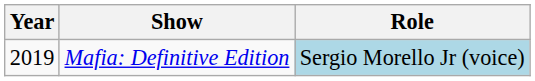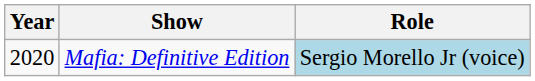 <table class="wikitable sortable">
 <tr>
 <th>Year</th>
 <th>Show</th>
 <th>Role</th>
 </tr>
 <tr>
-<td>2019</td>
+<td>2020</td>
 <td><em><a href='#'>Mafia: Definitive Edition</a></em></td>
 <td style="background: lightblue;">Sergio Morello Jr (voice)</td>
 </tr>
 </table>
